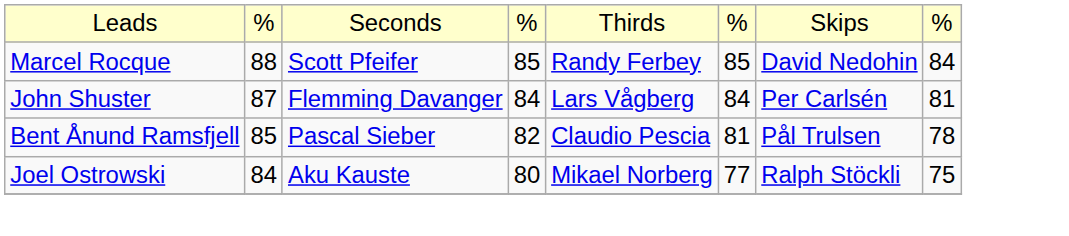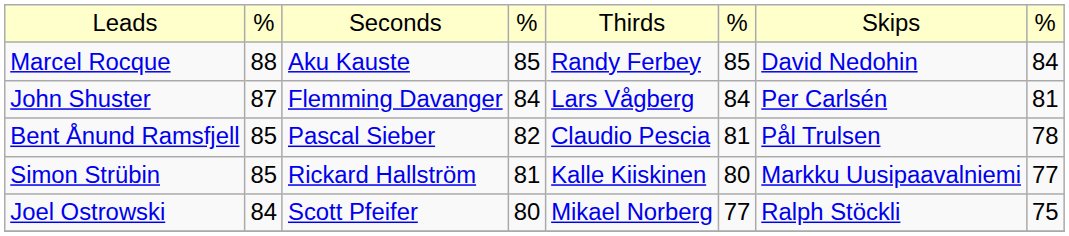 <table class="wikitable">
 <tr align=center bgcolor="#ffffcc">
 <td>Leads</td>
 <td>%</td>
 <td>Seconds</td>
 <td>%</td>
 <td>Thirds</td>
 <td>%</td>
 <td>Skips</td>
 <td>%</td>
 </tr>
 <tr>
 <td> <a href='#'>Marcel Rocque</a></td>
 <td>88</td>
-<td> <a href='#'>Scott Pfeifer</a></td>
+<td> <a href='#'>Aku Kauste</a></td>
 <td>85</td>
 <td> <a href='#'>Randy Ferbey</a></td>
 <td>85</td>
 <td> <a href='#'>David Nedohin</a></td>
 <td>84</td>
 </tr>
 <tr>
 <td> <a href='#'>John Shuster</a></td>
 <td>87</td>
 <td> <a href='#'>Flemming Davanger</a></td>
 <td>84</td>
 <td> <a href='#'>Lars Vågberg</a></td>
 <td>84</td>
 <td> <a href='#'>Per Carlsén</a></td>
 <td>81</td>
 </tr>
 <tr>
 <td> <a href='#'>Bent Ånund Ramsfjell</a></td>
 <td>85</td>
 <td> <a href='#'>Pascal Sieber</a></td>
 <td>82</td>
 <td> <a href='#'>Claudio Pescia</a></td>
 <td>81</td>
 <td> <a href='#'>Pål Trulsen</a></td>
 <td>78</td>
 </tr>
 <tr>
+<td> <a href='#'>Simon Strübin</a></td>
+<td>85</td>
+<td> <a href='#'>Rickard Hallström</a></td>
+<td>81</td>
+<td> <a href='#'>Kalle Kiiskinen</a></td>
+<td>80</td>
+<td> <a href='#'>Markku Uusipaavalniemi</a></td>
+<td>77</td>
+</tr>
+<tr>
 <td> <a href='#'>Joel Ostrowski</a></td>
 <td>84</td>
-<td> <a href='#'>Aku Kauste</a></td>
+<td> <a href='#'>Scott Pfeifer</a></td>
 <td>80</td>
 <td> <a href='#'>Mikael Norberg</a></td>
 <td>77</td>
 <td> <a href='#'>Ralph Stöckli</a></td>
 <td>75</td>
 </tr>
 <tr>
 </tr>
 </table>
